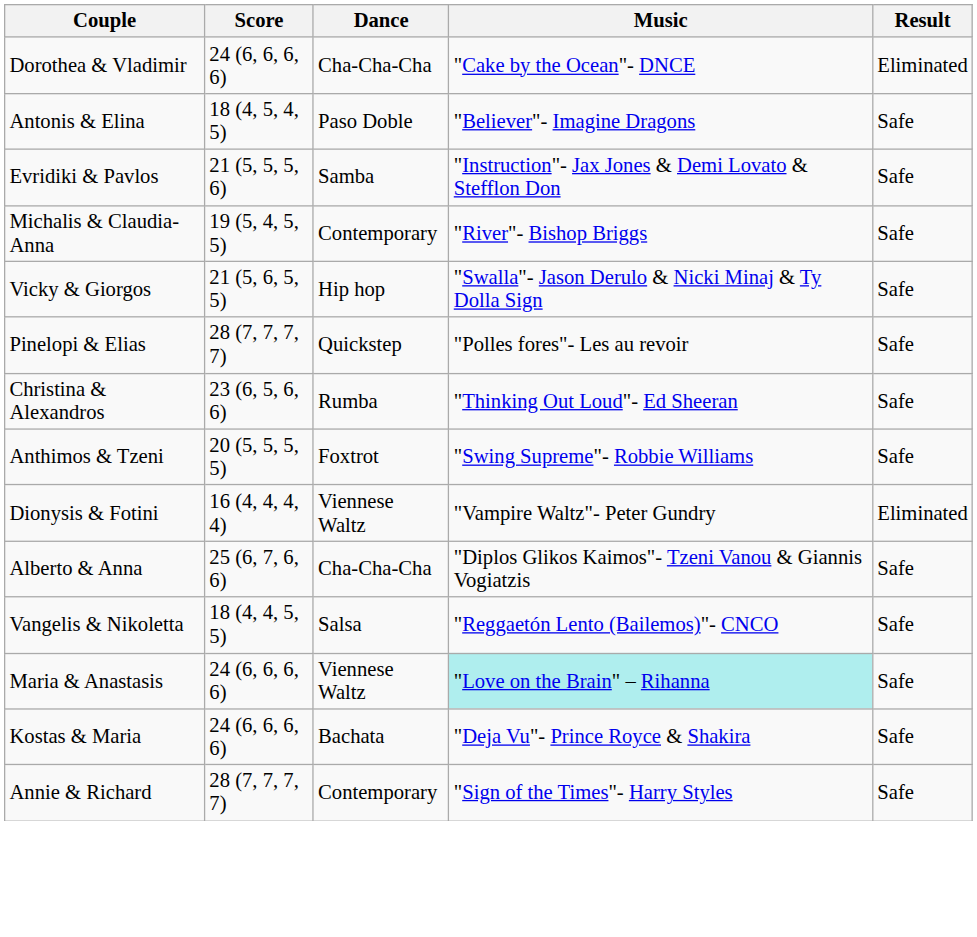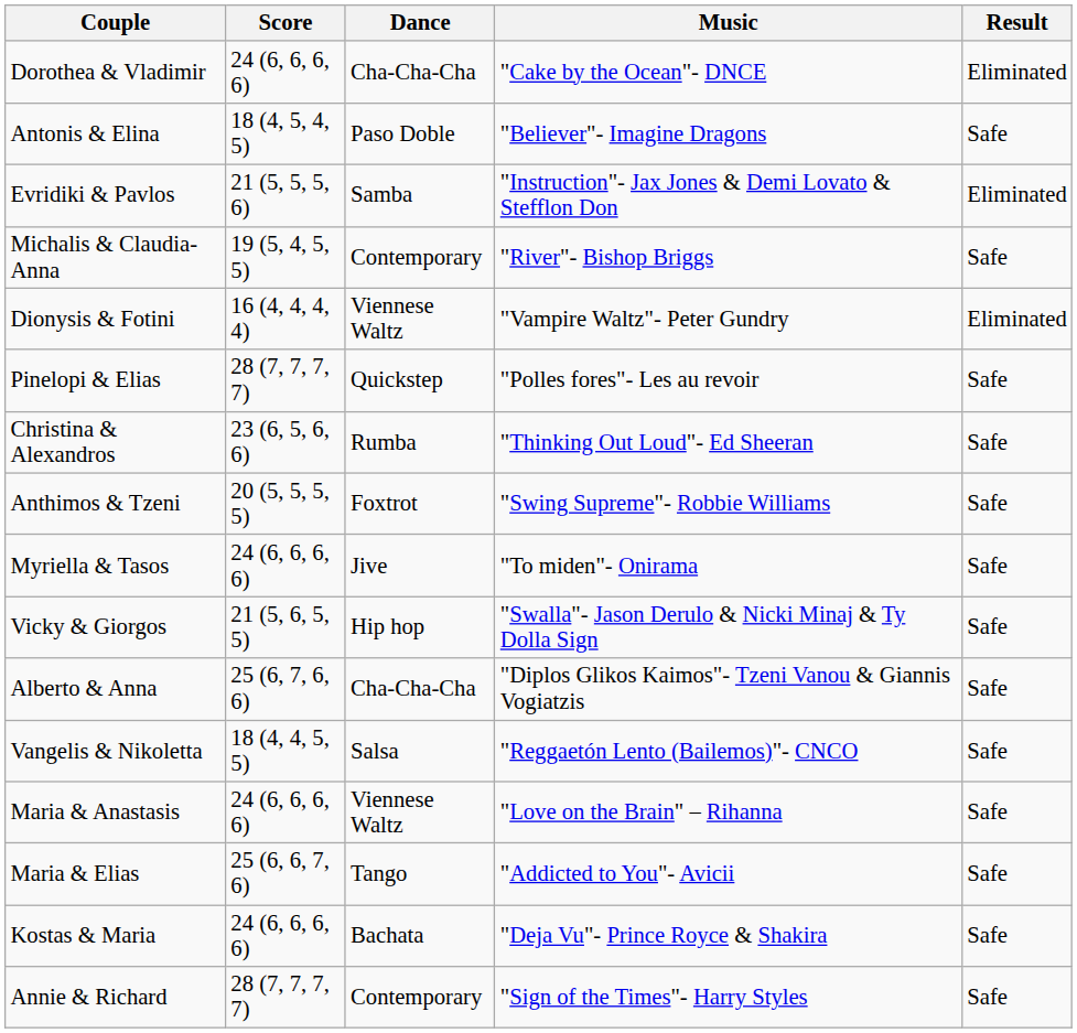 <table class="wikitable sortable" style="width:85%;">
 <tr>
 <th>Couple</th>
 <th>Score</th>
 <th>Dance</th>
 <th>Music</th>
 <th>Result</th>
 </tr>
 <tr>
 <td>Dorothea & Vladimir</td>
 <td>24 (6, 6, 6, 6)</td>
 <td>Cha-Cha-Cha</td>
 <td>"<a href='#'>Cake by the Ocean</a>"- <a href='#'>DNCE</a></td>
 <td>Eliminated</td>
 </tr>
 <tr>
 <td>Antonis & Elina</td>
 <td>18 (4, 5, 4, 5)</td>
 <td>Paso Doble</td>
 <td>"<a href='#'>Believer</a>"- <a href='#'>Imagine Dragons</a></td>
 <td>Safe</td>
 </tr>
 <tr>
 <td>Evridiki & Pavlos</td>
 <td>21 (5, 5, 5, 6)</td>
 <td>Samba</td>
 <td>"<a href='#'>Instruction</a>"- <a href='#'>Jax Jones</a> & <a href='#'>Demi Lovato</a> & <a href='#'>Stefflon Don</a></td>
-<td>Safe</td>
+<td>Eliminated</td>
 </tr>
 <tr>
 <td>Michalis & Claudia-Anna</td>
 <td>19 (5, 4, 5, 5)</td>
 <td>Contemporary</td>
 <td>"<a href='#'>River</a>"- <a href='#'>Bishop Briggs</a></td>
 <td>Safe</td>
 </tr>
 <tr>
-<td>Vicky & Giorgos</td>
-<td>21 (5, 6, 5, 5)</td>
-<td>Hip hop</td>
-<td>"<a href='#'>Swalla</a>"- <a href='#'>Jason Derulo</a> & <a href='#'>Nicki Minaj</a> & <a href='#'>Ty Dolla Sign</a></td>
-<td>Safe</td>
+<td>Dionysis & Fotini</td>
+<td>16 (4, 4, 4, 4)</td>
+<td>Viennese Waltz</td>
+<td>"Vampire Waltz"- Peter Gundry</td>
+<td>Eliminated</td>
 </tr>
 <tr>
 <td>Pinelopi & Elias</td>
 <td>28 (7, 7, 7, 7)</td>
 <td>Quickstep</td>
 <td>"Polles fores"- Les au revoir</td>
 <td>Safe</td>
 </tr>
 <tr>
 <td>Christina & Alexandros</td>
 <td>23 (6, 5, 6, 6)</td>
 <td>Rumba</td>
 <td>"<a href='#'>Thinking Out Loud</a>"- <a href='#'>Ed Sheeran</a></td>
 <td>Safe</td>
 </tr>
 <tr>
 <td>Anthimos & Tzeni</td>
 <td>20 (5, 5, 5, 5)</td>
 <td>Foxtrot</td>
 <td>"<a href='#'>Swing Supreme</a>"- <a href='#'>Robbie Williams</a></td>
 <td>Safe</td>
 </tr>
 <tr>
-<td>Dionysis & Fotini</td>
-<td>16 (4, 4, 4, 4)</td>
-<td>Viennese Waltz</td>
-<td>"Vampire Waltz"- Peter Gundry</td>
-<td>Eliminated</td>
+<td>Myriella & Tasos</td>
+<td>24 (6, 6, 6, 6)</td>
+<td>Jive</td>
+<td>"To miden"- <a href='#'>Onirama</a></td>
+<td>Safe</td>
+</tr>
+<tr>
+<td>Vicky & Giorgos</td>
+<td>21 (5, 6, 5, 5)</td>
+<td>Hip hop</td>
+<td>"<a href='#'>Swalla</a>"- <a href='#'>Jason Derulo</a> & <a href='#'>Nicki Minaj</a> & <a href='#'>Ty Dolla Sign</a></td>
+<td>Safe</td>
 </tr>
 <tr>
 <td>Alberto & Anna</td>
 <td>25 (6, 7, 6, 6)</td>
 <td>Cha-Cha-Cha</td>
 <td>"Diplos Glikos Kaimos"- <a href='#'>Tzeni Vanou</a> & Giannis Vogiatzis</td>
 <td>Safe</td>
 </tr>
 <tr>
 <td>Vangelis & Nikoletta</td>
 <td>18 (4, 4, 5, 5)</td>
 <td>Salsa</td>
 <td>"<a href='#'>Reggaetón Lento (Bailemos)</a>"- <a href='#'>CNCO</a></td>
 <td>Safe</td>
 </tr>
 <tr>
 <td>Maria & Anastasis</td>
 <td>24 (6, 6, 6, 6)</td>
 <td>Viennese Waltz</td>
-<td style="background: paleturquoise;">"<a href='#'>Love on the Brain</a>" – <a href='#'>Rihanna</a></td>
+<td>"<a href='#'>Love on the Brain</a>" – <a href='#'>Rihanna</a></td>
+<td>Safe</td>
+</tr>
+<tr>
+<td>Maria & Elias</td>
+<td>25 (6, 6, 7, 6)</td>
+<td>Tango</td>
+<td>"<a href='#'>Addicted to You</a>"- <a href='#'>Avicii</a></td>
 <td>Safe</td>
 </tr>
 <tr>
 <td>Kostas & Maria</td>
 <td>24 (6, 6, 6, 6)</td>
 <td>Bachata</td>
 <td>"<a href='#'>Deja Vu</a>"- <a href='#'>Prince Royce</a> & <a href='#'>Shakira</a></td>
 <td>Safe</td>
 </tr>
 <tr>
 <td>Annie & Richard</td>
 <td>28 (7, 7, 7, 7)</td>
 <td>Contemporary</td>
 <td>"<a href='#'>Sign of the Times</a>"- <a href='#'>Harry Styles</a></td>
 <td>Safe</td>
 </tr>
 </table>
